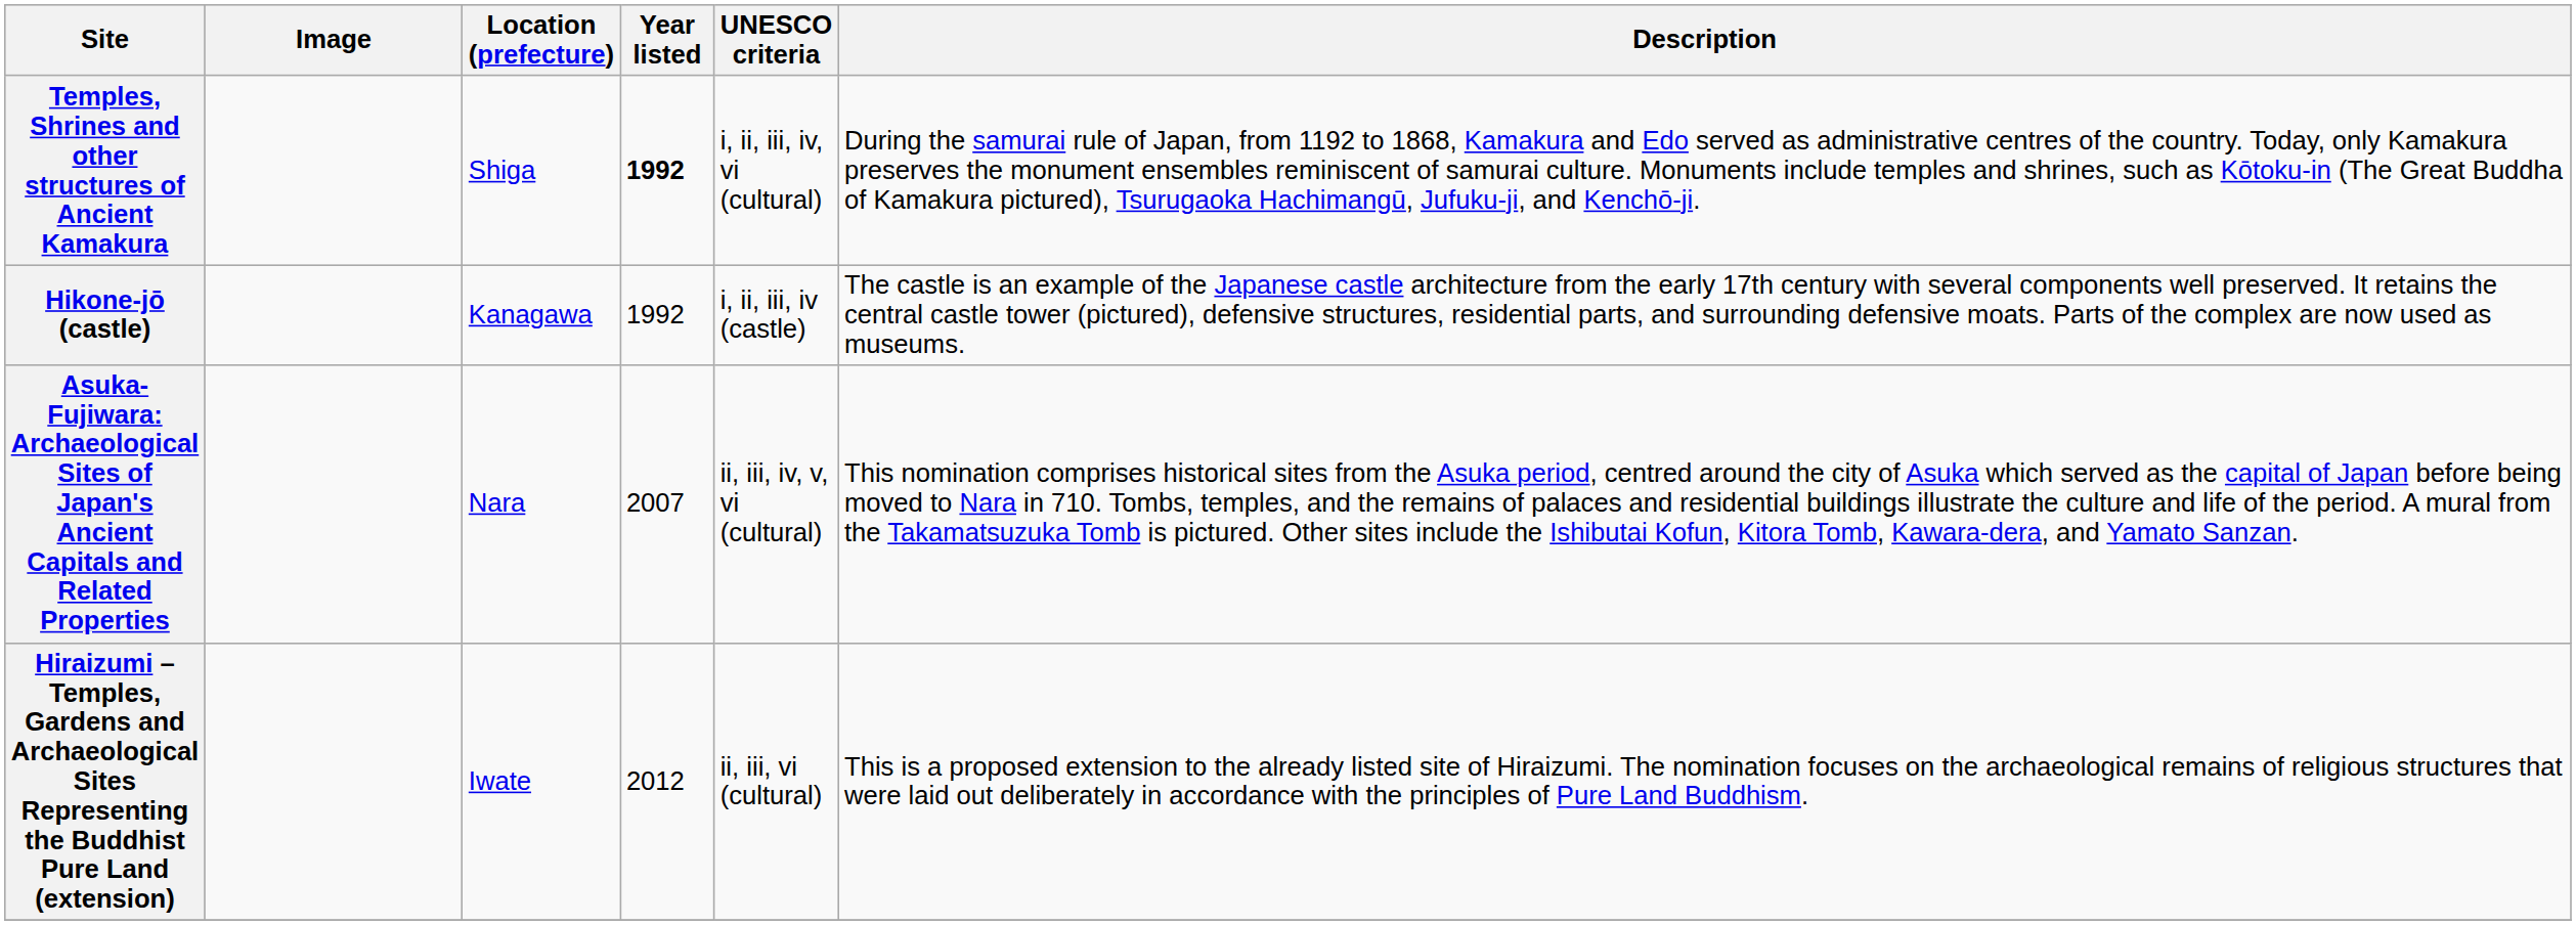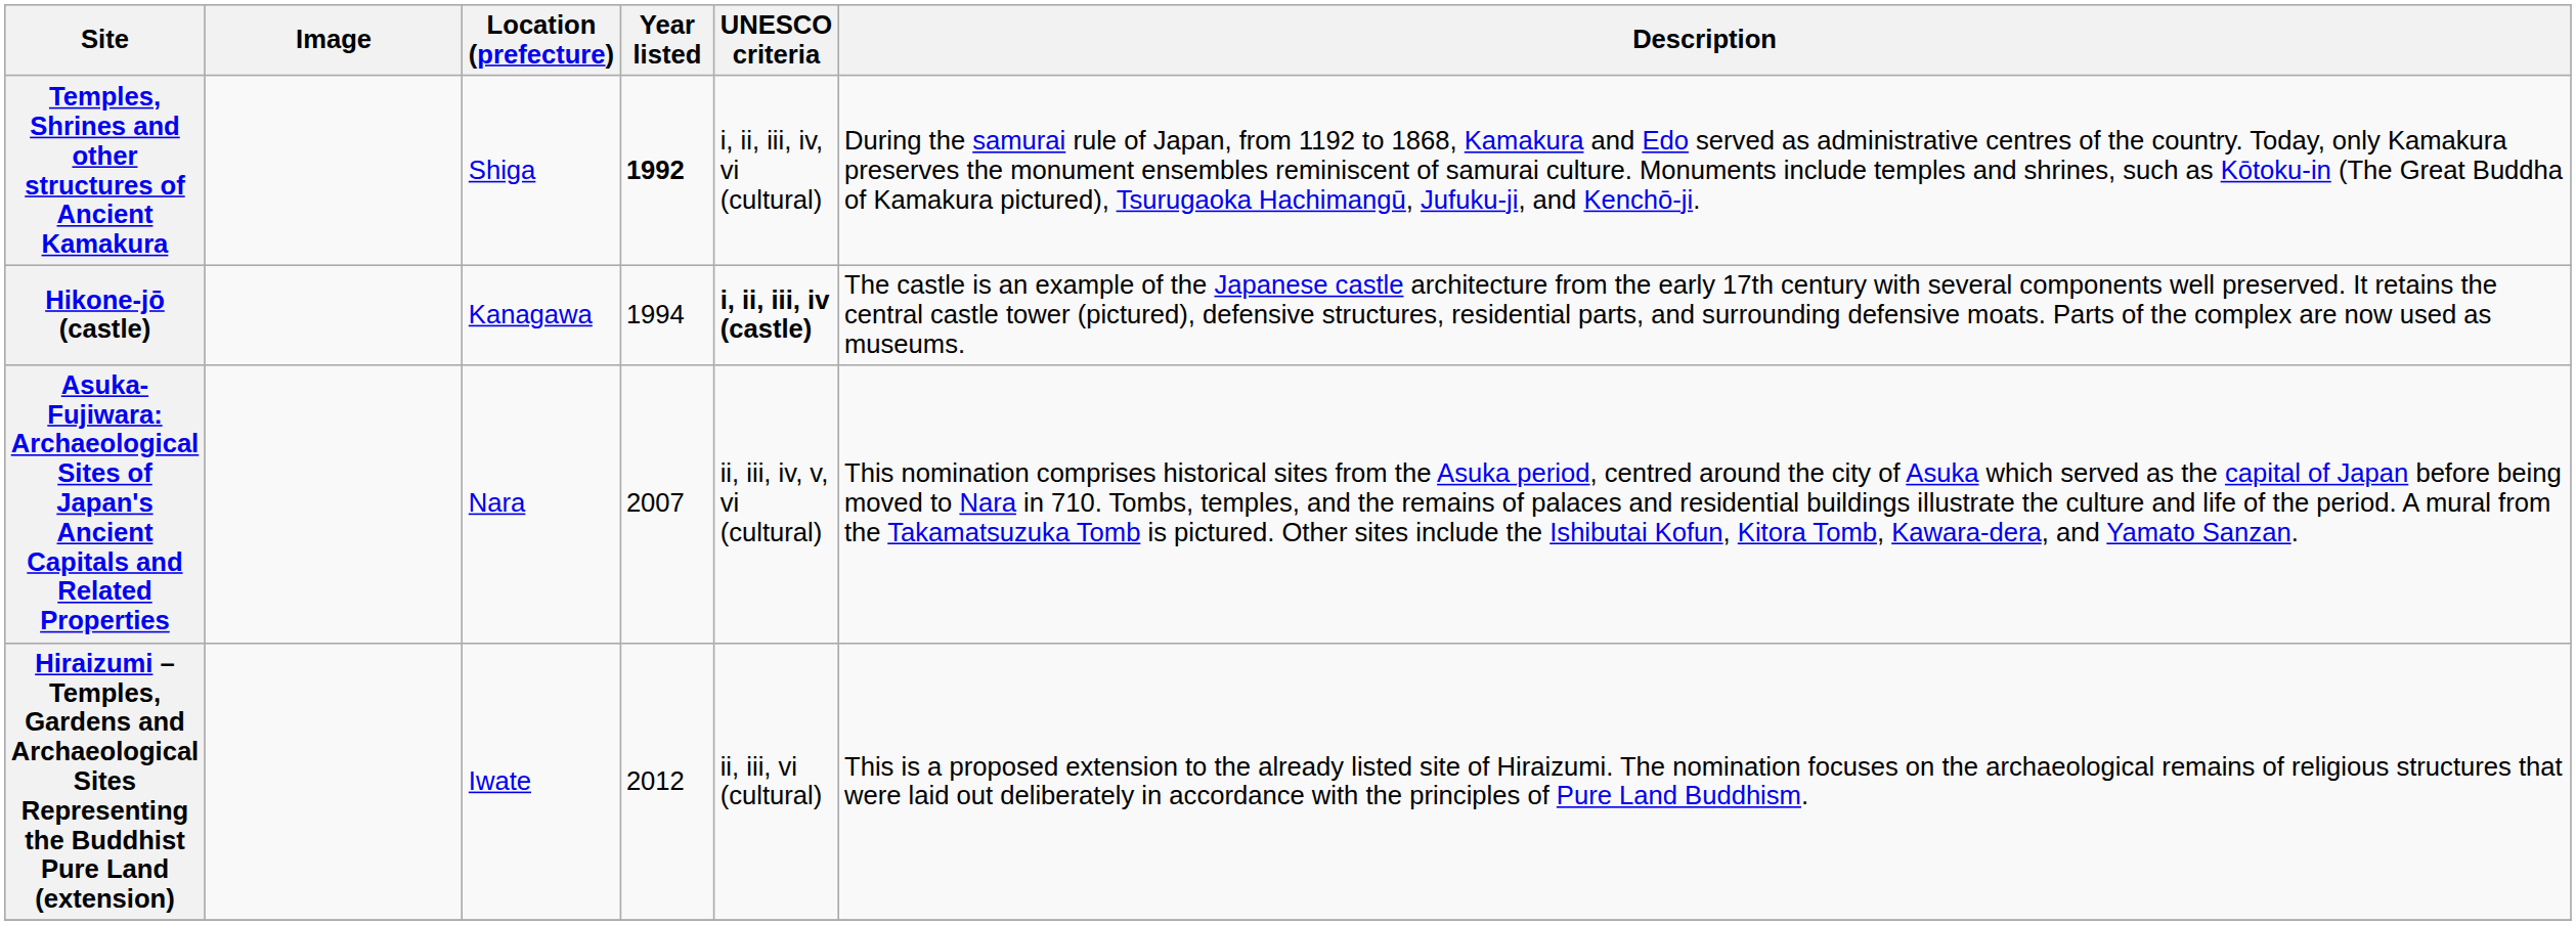 <table class="wikitable sortable plainrowheaders">
 <tr>
 <th style="width:100px;" scope="col">Site</th>
 <th class="unsortable" style="width:150px;" scope="col">Image</th>
 <th style="width:80px;" scope="col">Location (<a href='#'>prefecture</a>)</th>
 <th style="width:50px;" scope="col">Year listed</th>
 <th style="width:60px;" scope="col">UNESCO criteria</th>
 <th scope="col" class="unsortable">Description</th>
 </tr>
 <tr>
 <th scope="row"><a href='#'>Temples, Shrines and other structures of Ancient Kamakura</a></th>
 <td></td>
 <td><a href='#'>Shiga</a></td>
 <td><strong>1992</strong></td>
 <td>i, ii, iii, iv, vi (cultural)</td>
 <td>During the <a href='#'>samurai</a> rule of Japan, from 1192 to 1868, <a href='#'>Kamakura</a> and <a href='#'>Edo</a> served as administrative centres of the country. Today, only Kamakura preserves the monument ensembles reminiscent of samurai culture. Monuments include temples and shrines, such as <a href='#'>Kōtoku-in</a> (The Great Buddha of Kamakura pictured), <a href='#'>Tsurugaoka Hachimangū</a>, <a href='#'>Jufuku-ji</a>, and <a href='#'>Kenchō-ji</a>.</td>
 </tr>
 <tr>
 <th scope="row"><a href='#'>Hikone-jō</a> (castle)</th>
 <td></td>
 <td><a href='#'>Kanagawa</a></td>
-<td>1992</td>
-<td>i, ii, iii, iv (castle)</td>
+<td>1994</td>
+<td><strong>i, ii, iii, iv (castle)</strong></td>
 <td>The castle is an example of the <a href='#'>Japanese castle</a> architecture from the early 17th century with several components well preserved. It retains the central castle tower (pictured), defensive structures, residential parts, and surrounding defensive moats. Parts of the complex are now used as museums.</td>
 </tr>
 <tr>
 <th scope="row"><a href='#'>Asuka-Fujiwara: Archaeological Sites of Japan's Ancient Capitals and Related Properties</a></th>
 <td></td>
 <td><a href='#'>Nara</a></td>
 <td>2007</td>
 <td>ii, iii, iv, v, vi (cultural)</td>
 <td>This nomination comprises historical sites from the <a href='#'>Asuka period</a>, centred around the city of <a href='#'>Asuka</a> which served as the <a href='#'>capital of Japan</a> before being moved to <a href='#'>Nara</a> in 710. Tombs, temples, and the remains of palaces and residential buildings illustrate the culture and life of the period. A mural from the <a href='#'>Takamatsuzuka Tomb</a> is pictured. Other sites include the <a href='#'>Ishibutai Kofun</a>, <a href='#'>Kitora Tomb</a>, <a href='#'>Kawara-dera</a>, and <a href='#'>Yamato Sanzan</a>.</td>
 </tr>
 <tr>
 <th scope="row"><a href='#'>Hiraizumi</a> – Temples, Gardens and Archaeological Sites Representing the Buddhist Pure Land (extension)</th>
 <td></td>
 <td><a href='#'>Iwate</a></td>
 <td>2012</td>
 <td>ii, iii, vi (cultural)</td>
 <td>This is a proposed extension to the already listed site of Hiraizumi. The nomination focuses on the archaeological remains of religious structures that were laid out deliberately in accordance with the principles of <a href='#'>Pure Land Buddhism</a>.</td>
 </tr>
 <tr>
 </tr>
 </table>
